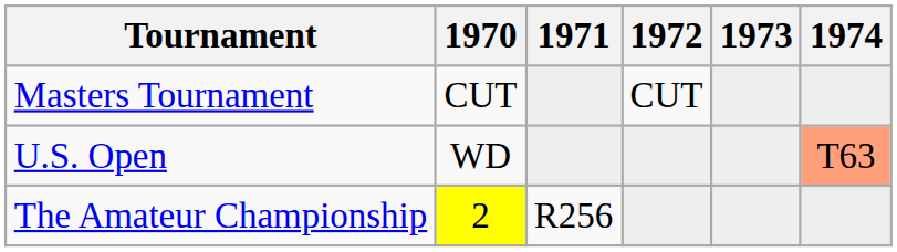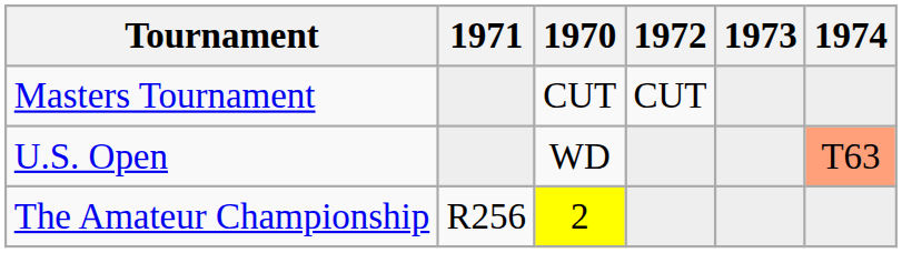 <table class="wikitable" style="font-size:95%;text-align:center;">
 <tr>
 <th>Tournament</th>
+<th>1971</th>
 <th>1970</th>
-<th>1971</th>
 <th>1972</th>
 <th>1973</th>
 <th>1974</th>
 </tr>
 <tr>
 <td align=left><a href='#'>Masters Tournament</a></td>
+<td style="background:#eeeeee;"></td>
 <td>CUT</td>
-<td style="background:#eeeeee;"></td>
 <td>CUT</td>
 <td style="background:#eeeeee;"></td>
 <td style="background:#eeeeee;"></td>
 </tr>
 <tr>
 <td align=left><a href='#'>U.S. Open</a></td>
+<td style="background:#eeeeee;"></td>
 <td>WD</td>
-<td style="background:#eeeeee;"></td>
 <td style="background:#eeeeee;"></td>
 <td style="background:#eeeeee;"></td>
 <td style="background: lightsalmon;">T63</td>
 </tr>
 <tr>
 <td align=left><a href='#'>The Amateur Championship</a></td>
+<td>R256</td>
 <td style="background:yellow;">2</td>
-<td>R256</td>
 <td style="background:#eeeeee;"></td>
 <td style="background:#eeeeee;"></td>
 <td style="background:#eeeeee;"></td>
 </tr>
 </table>
